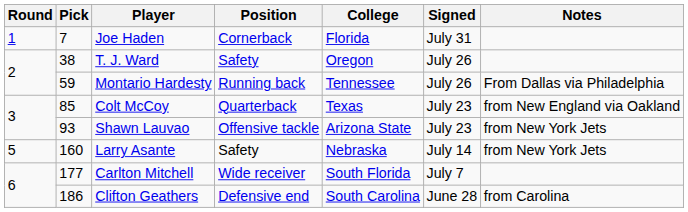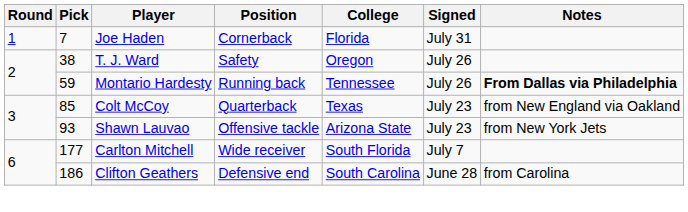 <table class="wikitable">
 <tr>
 <th>Round</th>
 <th>Pick</th>
 <th>Player</th>
 <th>Position</th>
 <th>College</th>
 <th>Signed</th>
 <th>Notes</th>
 </tr>
 <tr>
 <td><a href='#'>1</a></td>
 <td>7</td>
 <td><a href='#'>Joe Haden</a></td>
 <td><a href='#'>Cornerback</a></td>
 <td><a href='#'>Florida</a></td>
 <td>July 31</td>
 <td></td>
 </tr>
 <tr>
 <td rowspan="2">2</td>
 <td>38</td>
 <td><a href='#'>T. J. Ward</a></td>
 <td><a href='#'>Safety</a></td>
 <td><a href='#'>Oregon</a></td>
 <td>July 26</td>
 <td></td>
 </tr>
 <tr>
 <td>59</td>
 <td><a href='#'>Montario Hardesty</a></td>
 <td><a href='#'>Running back</a></td>
 <td><a href='#'>Tennessee</a></td>
 <td>July 26</td>
-<td>From Dallas via Philadelphia</td>
+<td><strong>From Dallas via Philadelphia</strong></td>
 </tr>
 <tr>
 <td rowspan="2">3</td>
 <td>85</td>
 <td><a href='#'>Colt McCoy</a></td>
 <td><a href='#'>Quarterback</a></td>
 <td><a href='#'>Texas</a></td>
 <td>July 23</td>
 <td>from New England via Oakland</td>
 </tr>
 <tr>
 <td>93</td>
 <td><a href='#'>Shawn Lauvao</a></td>
 <td><a href='#'>Offensive tackle</a></td>
 <td><a href='#'>Arizona State</a></td>
 <td>July 23</td>
-<td>from New York Jets</td>
-</tr>
-<tr>
-<td>5</td>
-<td>160</td>
-<td><a href='#'>Larry Asante</a></td>
-<td>Safety</td>
-<td><a href='#'>Nebraska</a></td>
-<td>July 14</td>
 <td>from New York Jets</td>
 </tr>
 <tr>
 <td rowspan="2">6</td>
 <td>177</td>
 <td><a href='#'>Carlton Mitchell</a></td>
 <td><a href='#'>Wide receiver</a></td>
 <td><a href='#'>South Florida</a></td>
 <td>July 7</td>
 <td></td>
 </tr>
 <tr>
 <td>186</td>
 <td><a href='#'>Clifton Geathers</a></td>
 <td><a href='#'>Defensive end</a></td>
 <td><a href='#'>South Carolina</a></td>
 <td>June 28</td>
 <td>from Carolina</td>
 </tr>
 </table>
